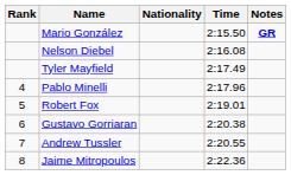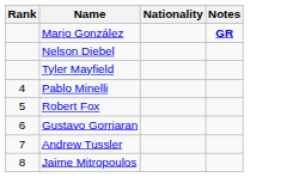 <table class="wikitable sortable" style="text-align:center">
 <tr>
 <th>Rank</th>
 <th>Name</th>
 <th>Nationality</th>
-<th>Time</th>
 <th>Notes</th>
 </tr>
 <tr>
 <td></td>
 <td align=left><a href='#'>Mario González</a></td>
 <td align=left></td>
-<td>2:15.50</td>
 <td><strong><a href='#'>GR</a></strong></td>
 </tr>
 <tr>
 <td></td>
 <td align=left><a href='#'>Nelson Diebel</a></td>
 <td align=left></td>
-<td>2:16.08</td>
 <td></td>
 </tr>
 <tr>
 <td></td>
 <td align=left><a href='#'>Tyler Mayfield</a></td>
 <td align=left></td>
-<td>2:17.49</td>
 <td></td>
 </tr>
 <tr>
 <td>4</td>
 <td align=left><a href='#'>Pablo Minelli</a></td>
 <td align=left></td>
-<td>2:17.96</td>
 <td></td>
 </tr>
 <tr>
 <td>5</td>
 <td align=left><a href='#'>Robert Fox</a></td>
 <td align=left></td>
-<td>2:19.01</td>
 <td></td>
 </tr>
 <tr>
 <td>6</td>
 <td align=left><a href='#'>Gustavo Gorriaran</a></td>
 <td align=left></td>
-<td>2:20.38</td>
 <td></td>
 </tr>
 <tr>
 <td>7</td>
 <td align=left><a href='#'>Andrew Tussler</a></td>
 <td align=left></td>
-<td>2:20.55</td>
 <td></td>
 </tr>
 <tr>
 <td>8</td>
 <td align=left><a href='#'>Jaime Mitropoulos</a></td>
 <td align=left></td>
-<td>2:22.36</td>
 <td></td>
 </tr>
 </table>
